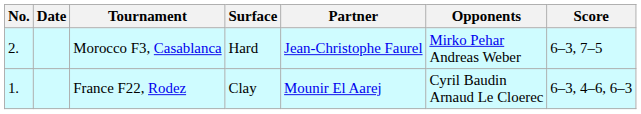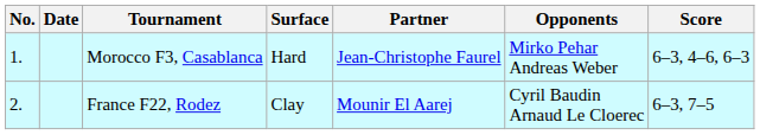 <table class="sortable wikitable">
 <tr>
 <th>No.</th>
 <th>Date</th>
 <th>Tournament</th>
 <th>Surface</th>
 <th>Partner</th>
 <th>Opponents</th>
 <th class="unsortable">Score</th>
 </tr>
 <tr style="background:#cffcff;">
-<td>2.</td>
+<td>1.</td>
 <td></td>
 <td>Morocco F3, <a href='#'>Casablanca</a></td>
 <td>Hard</td>
 <td> <a href='#'>Jean-Christophe Faurel</a></td>
 <td> <a href='#'>Mirko Pehar</a> <br>  Andreas Weber</td>
-<td>6–3, 7–5</td>
+<td>6–3, 4–6, 6–3</td>
 </tr>
 <tr style="background:#cffcff;">
-<td>1.</td>
+<td>2.</td>
 <td></td>
 <td>France F22, <a href='#'>Rodez</a></td>
 <td>Clay</td>
 <td> <a href='#'>Mounir El Aarej</a></td>
 <td> Cyril Baudin <br>  Arnaud Le Cloerec</td>
-<td>6–3, 4–6, 6–3</td>
+<td>6–3, 7–5</td>
 </tr>
 </table>
